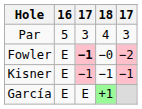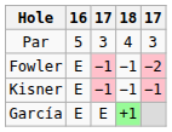 <table class="wikitable" style="text-align:center">
 <tr>
 <th>Hole</th>
 <th>16</th>
 <th>17</th>
 <th>18</th>
 <th>17</th>
 </tr>
 <tr>
 <td>Par</td>
 <td>5</td>
 <td>3</td>
 <td>4</td>
 <td>3</td>
 </tr>
 <tr>
 <td align=left> Fowler</td>
 <td>E</td>
-<td style="background: Pink;"><strong>−1</strong></td>
-<td>−0</td>
+<td style="background: Pink;">−1</td>
+<td>−1</td>
 <td style="background: Pink;">−2</td>
 </tr>
 <tr>
 <td align=left> Kisner</td>
 <td>E</td>
 <td style="background: Pink;">−1</td>
 <td>−1</td>
 <td style="background: pink;">−1</td>
 </tr>
 <tr>
 <td align=left> García</td>
 <td>E</td>
 <td>E</td>
 <td style="background: PaleGreen;">+1</td>
 <td style="background:#DCDCDC;"> </td>
 </tr>
 </table>
